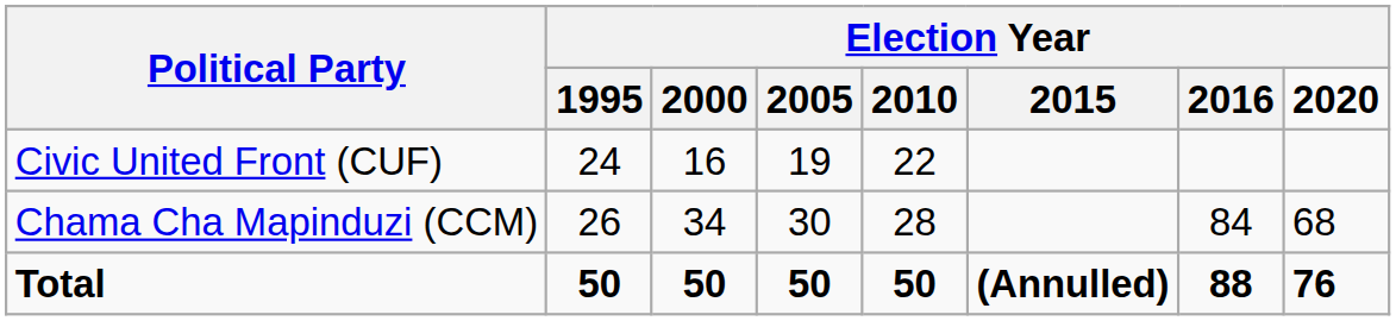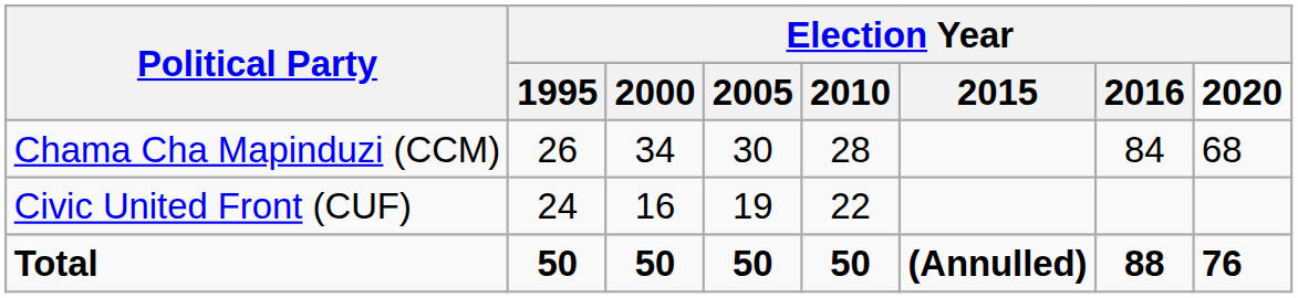 <table class="wikitable" style="font-size: 95%;">
 <tr>
 <th scope="col" rowspan="2"><a href='#'>Political Party</a></th>
 <th colspan="7" scope="col"><a href='#'>Election</a> Year</th>
 </tr>
 <tr>
 <th>1995</th>
 <th>2000</th>
 <th>2005</th>
 <th>2010</th>
 <th>2015</th>
 <th>2016</th>
 <td><strong>2020</strong></td>
 </tr>
 <tr>
+<td align="left"><a href='#'>Chama Cha Mapinduzi</a> (CCM)</td>
+<td align="center">26</td>
+<td align="center">34</td>
+<td align="center">30</td>
+<td align="center">28</td>
+<td align="center"></td>
+<td align="center">84</td>
+<td>68</td>
+</tr>
+<tr>
 <td align="left"><a href='#'>Civic United Front</a> (CUF)</td>
 <td align="center">24</td>
 <td align="center">16</td>
 <td align="center">19</td>
 <td align="center">22</td>
 <td align="center"></td>
 <td align="center"></td>
 <td></td>
-</tr>
-<tr>
-<td align="left"><a href='#'>Chama Cha Mapinduzi</a> (CCM)</td>
-<td align="center">26</td>
-<td align="center">34</td>
-<td align="center">30</td>
-<td align="center">28</td>
-<td align="center"></td>
-<td align="center">84</td>
-<td>68</td>
 </tr>
 <tr>
 <td align="left"><strong>Total</strong></td>
 <td align="center"><strong>50</strong></td>
 <td align="center"><strong>50</strong></td>
 <td align="center"><strong>50</strong></td>
 <td align="center"><strong>50</strong></td>
 <td align="center"><strong>(Annulled)</strong></td>
 <td align="center"><strong>88</strong></td>
 <td><strong>76</strong></td>
 </tr>
 </table>
